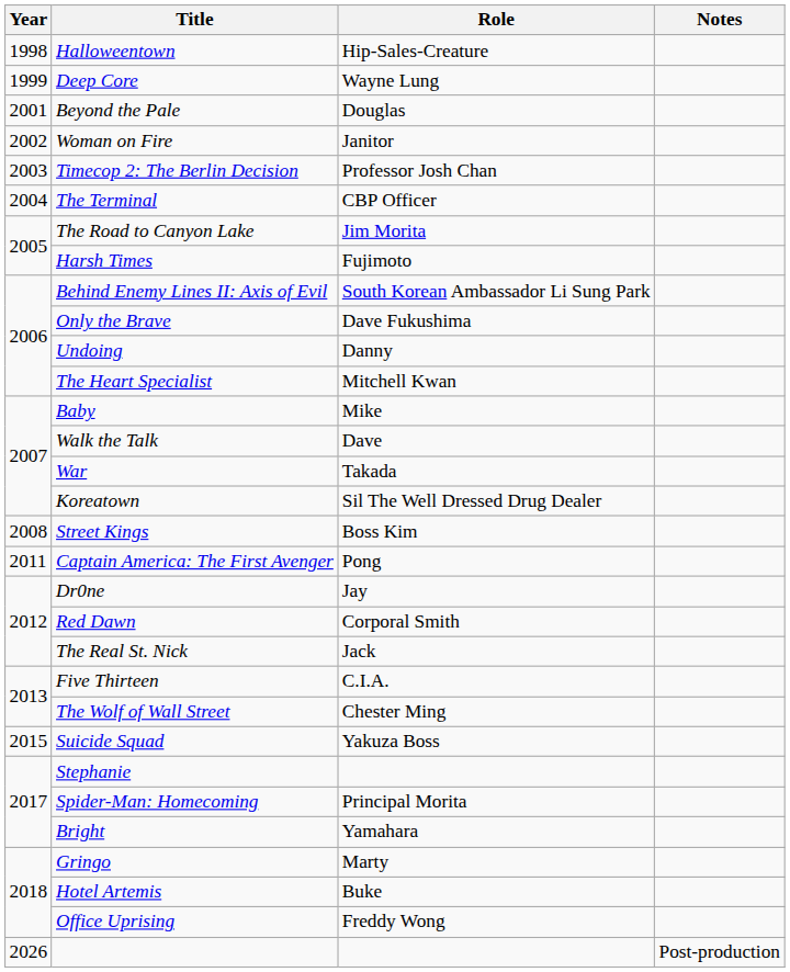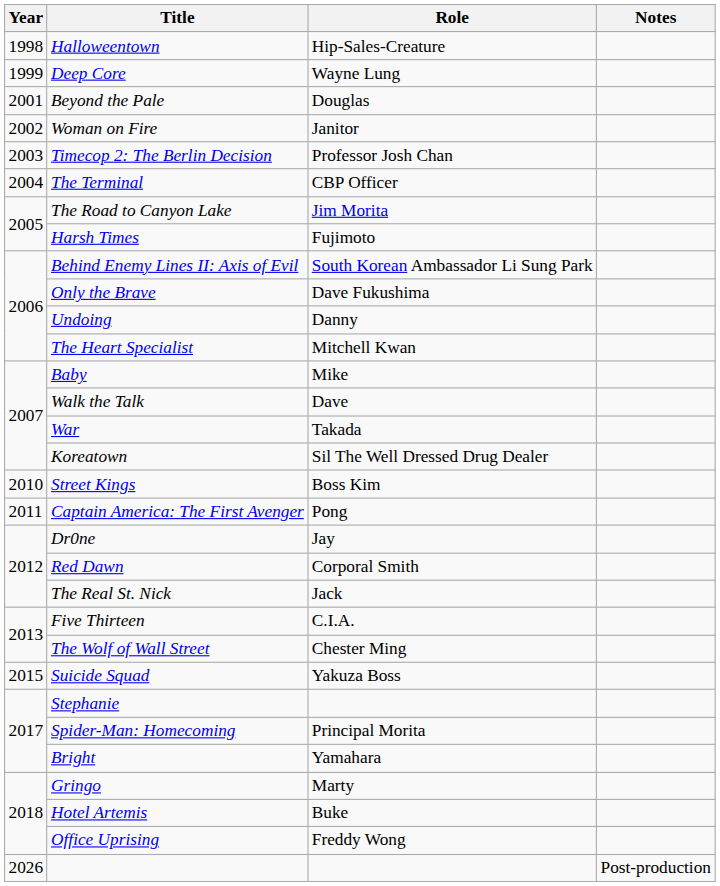 <table class="wikitable sortable">
 <tr>
 <th>Year</th>
 <th>Title</th>
 <th>Role</th>
 <th>Notes</th>
 </tr>
 <tr>
 <td>1998</td>
 <td><em><a href='#'>Halloweentown</a></em></td>
 <td>Hip-Sales-Creature</td>
 <td></td>
 </tr>
 <tr>
 <td>1999</td>
 <td><em><a href='#'>Deep Core</a></em></td>
 <td>Wayne Lung</td>
 <td></td>
 </tr>
 <tr>
 <td>2001</td>
 <td><em>Beyond the Pale</em></td>
 <td>Douglas</td>
 <td></td>
 </tr>
 <tr>
 <td>2002</td>
 <td><em>Woman on Fire</em></td>
 <td>Janitor</td>
 <td></td>
 </tr>
 <tr>
 <td>2003</td>
 <td><em><a href='#'>Timecop 2: The Berlin Decision</a></em></td>
 <td>Professor Josh Chan</td>
 <td></td>
 </tr>
 <tr>
 <td>2004</td>
 <td><em><a href='#'>The Terminal</a></em></td>
 <td>CBP Officer</td>
 <td></td>
 </tr>
 <tr>
 <td rowspan="2">2005</td>
 <td><em>The Road to Canyon Lake</em></td>
 <td><a href='#'>Jim Morita</a></td>
 <td></td>
 </tr>
 <tr>
 <td><em><a href='#'>Harsh Times</a></em></td>
 <td>Fujimoto</td>
 <td></td>
 </tr>
 <tr>
 <td rowspan="4">2006</td>
 <td><em><a href='#'>Behind Enemy Lines II: Axis of Evil</a></em></td>
 <td><a href='#'>South Korean</a> Ambassador Li Sung Park</td>
 <td></td>
 </tr>
 <tr>
 <td><em><a href='#'>Only the Brave</a></em></td>
 <td>Dave Fukushima</td>
 <td></td>
 </tr>
 <tr>
 <td><em><a href='#'>Undoing</a></em></td>
 <td>Danny</td>
 <td></td>
 </tr>
 <tr>
 <td><em><a href='#'>The Heart Specialist</a></em></td>
 <td>Mitchell Kwan</td>
 <td></td>
 </tr>
 <tr>
 <td rowspan="4">2007</td>
 <td><em><a href='#'>Baby</a></em></td>
 <td>Mike</td>
 <td></td>
 </tr>
 <tr>
 <td><em>Walk the Talk</em></td>
 <td>Dave</td>
 <td></td>
 </tr>
 <tr>
 <td><em><a href='#'>War</a></em></td>
 <td>Takada</td>
 <td></td>
 </tr>
 <tr>
 <td><em>Koreatown</em></td>
 <td>Sil The Well Dressed Drug Dealer</td>
 <td></td>
 </tr>
 <tr>
-<td>2008</td>
+<td>2010</td>
 <td><em><a href='#'>Street Kings</a></em></td>
 <td>Boss Kim</td>
 <td></td>
 </tr>
 <tr>
 <td>2011</td>
 <td><em><a href='#'>Captain America: The First Avenger</a></em></td>
 <td>Pong</td>
 <td></td>
 </tr>
 <tr>
 <td rowspan="3">2012</td>
 <td><em>Dr0ne</em></td>
 <td>Jay</td>
 <td></td>
 </tr>
 <tr>
 <td><em><a href='#'>Red Dawn</a></em></td>
 <td>Corporal Smith</td>
 <td></td>
 </tr>
 <tr>
 <td><em>The Real St. Nick</em></td>
 <td>Jack</td>
 <td></td>
 </tr>
 <tr>
 <td rowspan="2">2013</td>
 <td><em>Five Thirteen</em></td>
 <td>C.I.A.</td>
 <td></td>
 </tr>
 <tr>
 <td><em><a href='#'>The Wolf of Wall Street</a></em></td>
 <td>Chester Ming</td>
 <td></td>
 </tr>
 <tr>
 <td>2015</td>
 <td><em><a href='#'>Suicide Squad</a></em></td>
 <td>Yakuza Boss</td>
 <td></td>
 </tr>
 <tr>
 <td rowspan="3">2017</td>
 <td><em><a href='#'>Stephanie</a></em></td>
 <td></td>
 <td></td>
 </tr>
 <tr>
 <td><em><a href='#'>Spider-Man: Homecoming</a></em></td>
 <td>Principal Morita</td>
 <td></td>
 </tr>
 <tr>
 <td><em><a href='#'>Bright</a></em></td>
 <td>Yamahara</td>
 <td></td>
 </tr>
 <tr>
 <td rowspan="3">2018</td>
 <td><em><a href='#'>Gringo</a></em></td>
 <td>Marty</td>
 <td></td>
 </tr>
 <tr>
 <td><em><a href='#'>Hotel Artemis</a></em></td>
 <td>Buke</td>
 <td></td>
 </tr>
 <tr>
 <td><em><a href='#'>Office Uprising</a></em></td>
 <td>Freddy Wong</td>
 <td></td>
 </tr>
 <tr>
 <td>2026</td>
 <td></td>
 <td></td>
 <td>Post-production</td>
 </tr>
 </table>
